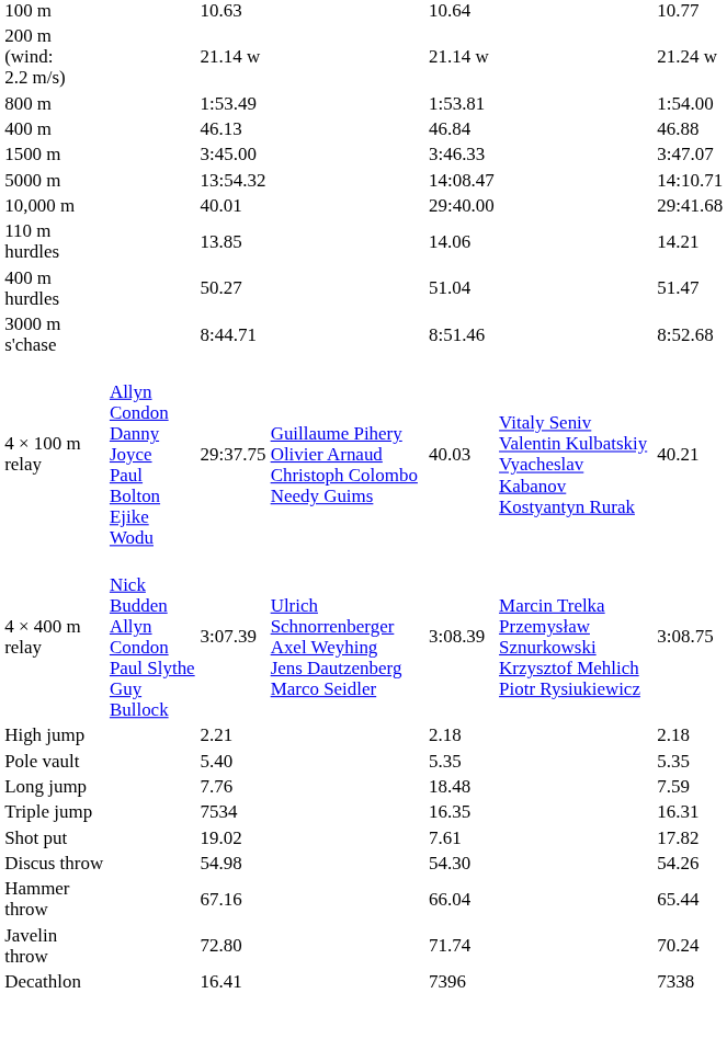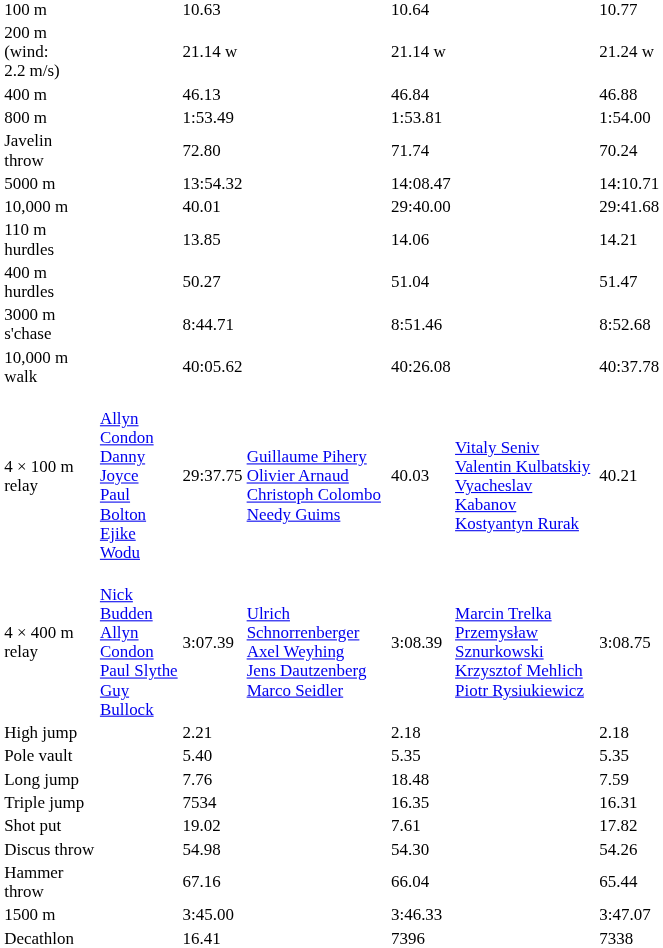 <table>
 <tr>
 <td>100 m</td>
 <td></td>
 <td>10.63</td>
 <td></td>
 <td>10.64</td>
 <td></td>
 <td>10.77</td>
 </tr>
 <tr>
 <td>200 m<br>(wind: 2.2 m/s)</td>
 <td></td>
 <td>21.14 w</td>
 <td></td>
 <td>21.14 w</td>
 <td></td>
 <td>21.24 w</td>
 </tr>
 <tr>
+<td>400 m</td>
+<td></td>
+<td>46.13</td>
+<td></td>
+<td>46.84</td>
+<td></td>
+<td>46.88</td>
+</tr>
+<tr>
 <td>800 m</td>
 <td></td>
 <td>1:53.49</td>
 <td></td>
 <td>1:53.81</td>
 <td></td>
 <td>1:54.00</td>
 </tr>
 <tr>
-<td>400 m</td>
+<td>Javelin throw</td>
 <td></td>
-<td>46.13</td>
+<td>72.80</td>
 <td></td>
-<td>46.84</td>
+<td>71.74</td>
 <td></td>
-<td>46.88</td>
-</tr>
-<tr>
-<td>1500 m</td>
-<td></td>
-<td>3:45.00</td>
-<td></td>
-<td>3:46.33</td>
-<td></td>
-<td>3:47.07</td>
+<td>70.24</td>
 </tr>
 <tr>
 <td>5000 m</td>
 <td></td>
 <td>13:54.32</td>
 <td></td>
 <td>14:08.47</td>
 <td></td>
 <td>14:10.71</td>
 </tr>
 <tr>
 <td>10,000 m</td>
 <td></td>
 <td>40.01</td>
 <td></td>
 <td>29:40.00</td>
 <td></td>
 <td>29:41.68</td>
 </tr>
 <tr>
 <td>110 m hurdles</td>
 <td></td>
 <td>13.85</td>
 <td></td>
 <td>14.06</td>
 <td></td>
 <td>14.21</td>
 </tr>
 <tr>
 <td>400 m hurdles</td>
 <td></td>
 <td>50.27</td>
 <td></td>
 <td>51.04</td>
 <td></td>
 <td>51.47</td>
 </tr>
 <tr>
 <td>3000 m s'chase</td>
 <td></td>
 <td>8:44.71</td>
 <td></td>
 <td>8:51.46</td>
 <td></td>
 <td>8:52.68</td>
+</tr>
+<tr>
+<td>10,000 m walk</td>
+<td></td>
+<td>40:05.62</td>
+<td></td>
+<td>40:26.08</td>
+<td></td>
+<td>40:37.78</td>
 </tr>
 <tr>
 <td>4 × 100 m relay</td>
 <td><br><a href='#'>Allyn Condon</a><br><a href='#'>Danny Joyce</a><br><a href='#'>Paul Bolton</a><br><a href='#'>Ejike Wodu</a></td>
 <td>29:37.75</td>
 <td><br><a href='#'>Guillaume Pihery</a><br><a href='#'>Olivier Arnaud</a><br><a href='#'>Christoph Colombo</a><br><a href='#'>Needy Guims</a></td>
 <td>40.03</td>
 <td><br><a href='#'>Vitaly Seniv</a><br><a href='#'>Valentin Kulbatskiy</a><br><a href='#'>Vyacheslav Kabanov</a><br><a href='#'>Kostyantyn Rurak</a></td>
 <td>40.21</td>
 </tr>
 <tr>
 <td>4 × 400 m relay</td>
 <td><br><a href='#'>Nick Budden</a><br><a href='#'>Allyn Condon</a><br><a href='#'>Paul Slythe</a><br><a href='#'>Guy Bullock</a></td>
 <td>3:07.39</td>
 <td><br><a href='#'>Ulrich Schnorrenberger</a><br><a href='#'>Axel Weyhing</a><br><a href='#'>Jens Dautzenberg</a><br><a href='#'>Marco Seidler</a></td>
 <td>3:08.39</td>
 <td><br><a href='#'>Marcin Trelka</a><br><a href='#'>Przemysław Sznurkowski</a><br><a href='#'>Krzysztof Mehlich</a><br><a href='#'>Piotr Rysiukiewicz</a></td>
 <td>3:08.75</td>
 </tr>
 <tr>
 <td>High jump</td>
 <td></td>
 <td>2.21</td>
 <td></td>
 <td>2.18</td>
 <td></td>
 <td>2.18</td>
 </tr>
 <tr>
 <td>Pole vault</td>
 <td></td>
 <td>5.40</td>
 <td></td>
 <td>5.35</td>
 <td></td>
 <td>5.35</td>
 </tr>
 <tr>
 <td>Long jump</td>
 <td></td>
 <td>7.76</td>
 <td></td>
 <td>18.48</td>
 <td></td>
 <td>7.59</td>
 </tr>
 <tr>
 <td>Triple jump</td>
 <td></td>
 <td>7534</td>
 <td></td>
 <td>16.35</td>
 <td></td>
 <td>16.31</td>
 </tr>
 <tr>
 <td>Shot put</td>
 <td></td>
 <td>19.02</td>
 <td></td>
 <td>7.61</td>
 <td></td>
 <td>17.82</td>
 </tr>
 <tr>
 <td>Discus throw</td>
 <td></td>
 <td>54.98</td>
 <td></td>
 <td>54.30</td>
 <td></td>
 <td>54.26</td>
 </tr>
 <tr>
 <td>Hammer throw</td>
 <td></td>
 <td>67.16</td>
 <td></td>
 <td>66.04</td>
 <td></td>
 <td>65.44</td>
 </tr>
 <tr>
-<td>Javelin throw</td>
+<td>1500 m</td>
 <td></td>
-<td>72.80</td>
+<td>3:45.00</td>
 <td></td>
-<td>71.74</td>
+<td>3:46.33</td>
 <td></td>
-<td>70.24</td>
+<td>3:47.07</td>
 </tr>
 <tr>
 <td>Decathlon</td>
 <td></td>
 <td>16.41</td>
 <td></td>
 <td>7396</td>
 <td></td>
 <td>7338</td>
 </tr>
 </table>
